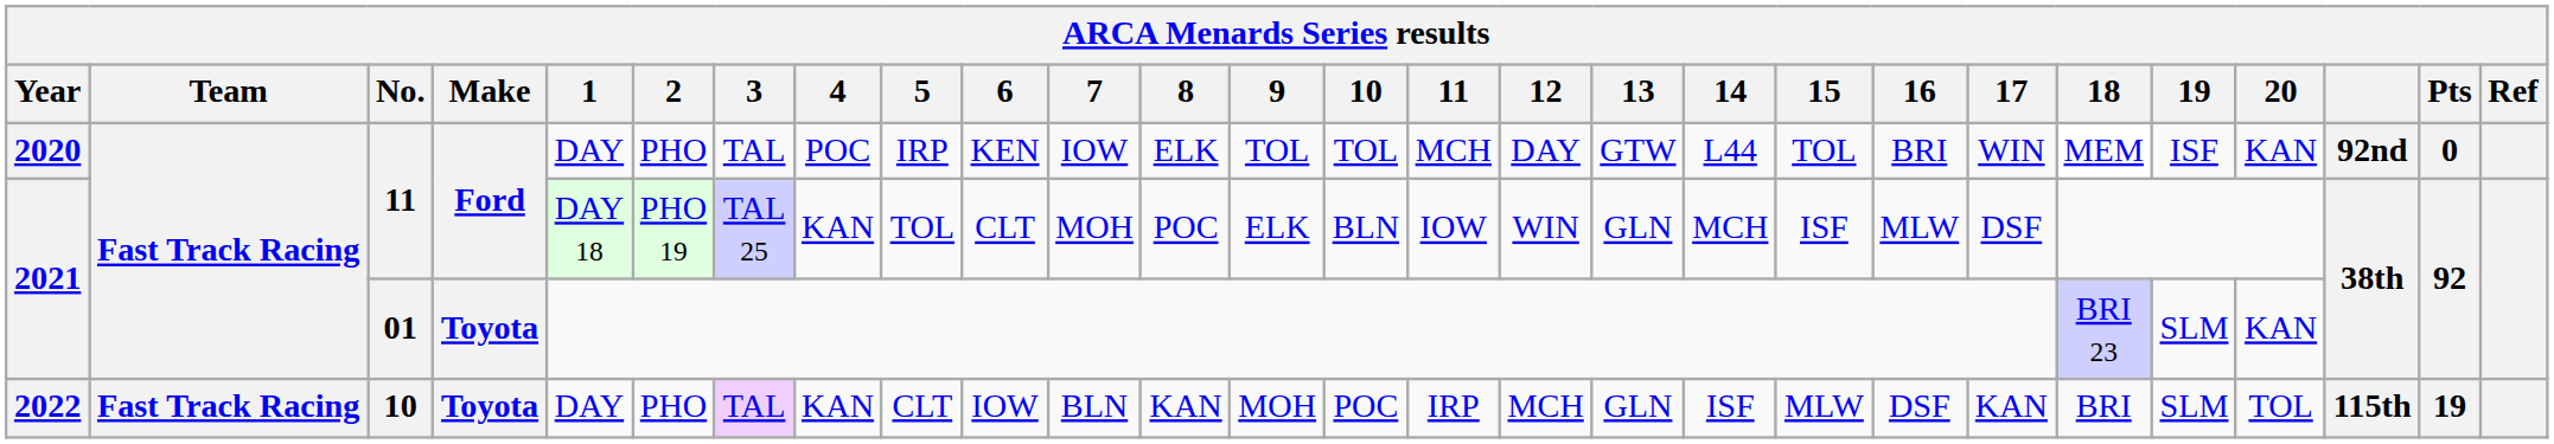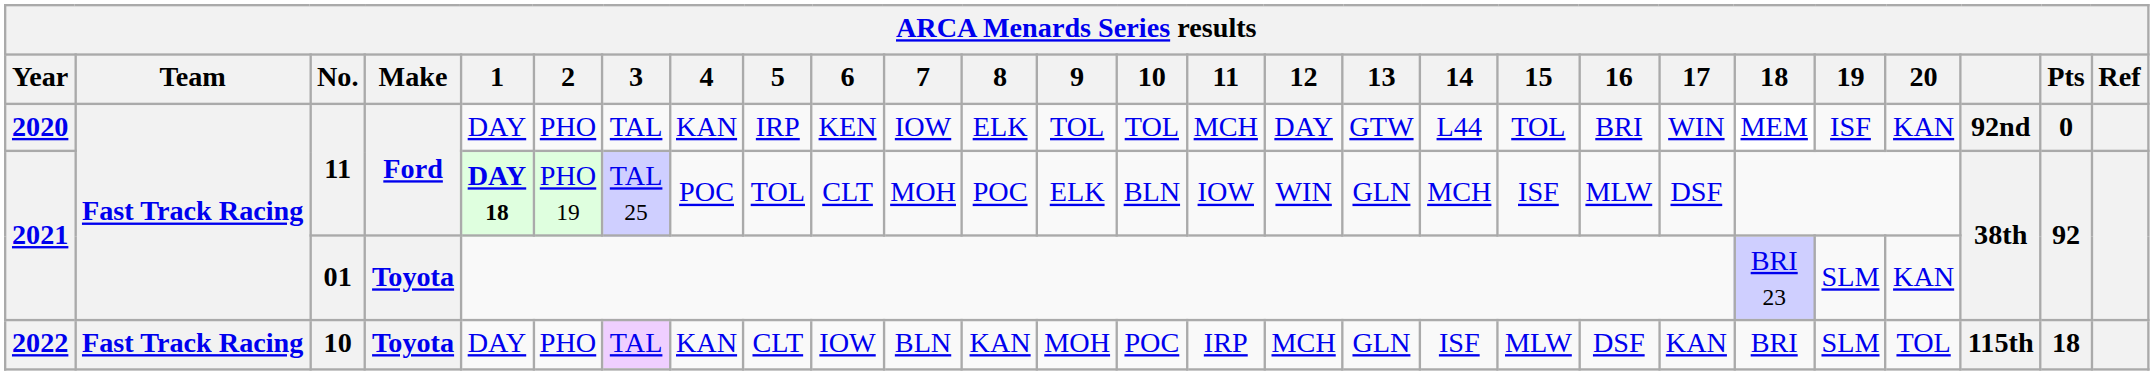 <table class="wikitable" style="text-align:center; font-size:75%">
 <tr>
 <th colspan=27><a href='#'>ARCA Menards Series</a> results</th>
 </tr>
 <tr>
 <th>Year</th>
 <th>Team</th>
 <th>No.</th>
 <th>Make</th>
 <th>1</th>
 <th>2</th>
 <th>3</th>
 <th>4</th>
 <th>5</th>
 <th>6</th>
 <th>7</th>
 <th>8</th>
 <th>9</th>
 <th>10</th>
 <th>11</th>
 <th>12</th>
 <th>13</th>
 <th>14</th>
 <th>15</th>
 <th>16</th>
 <th>17</th>
 <th>18</th>
 <th>19</th>
 <th>20</th>
 <th></th>
 <th>Pts</th>
 <th>Ref</th>
 </tr>
 <tr>
 <th><a href='#'>2020</a></th>
 <th rowspan=3><a href='#'>Fast Track Racing</a></th>
 <th rowspan=2>11</th>
 <th rowspan=2><a href='#'>Ford</a></th>
 <td><a href='#'>DAY</a></td>
 <td><a href='#'>PHO</a></td>
 <td><a href='#'>TAL</a></td>
-<td><a href='#'>POC</a></td>
+<td><a href='#'>KAN</a></td>
 <td><a href='#'>IRP</a></td>
 <td><a href='#'>KEN</a></td>
 <td><a href='#'>IOW</a></td>
 <td><a href='#'>ELK</a></td>
 <td><a href='#'>TOL</a></td>
 <td><a href='#'>TOL</a></td>
 <td><a href='#'>MCH</a></td>
 <td><a href='#'>DAY</a></td>
 <td><a href='#'>GTW</a></td>
 <td><a href='#'>L44</a></td>
 <td><a href='#'>TOL</a></td>
 <td><a href='#'>BRI</a></td>
 <td><a href='#'>WIN</a></td>
 <td style="background:#FFFFFF;"><a href='#'>MEM</a><br></td>
 <td><a href='#'>ISF</a></td>
 <td><a href='#'>KAN</a></td>
 <th>92nd</th>
 <th>0</th>
 <th></th>
 </tr>
 <tr>
 <th rowspan=2><a href='#'>2021</a></th>
-<td style="background:#DFFFDF;"><a href='#'>DAY</a><br><small>18</small></td>
+<td style="background:#DFFFDF;"><strong><a href='#'>DAY</a><br><small>18</small></strong></td>
 <td style="background:#DFFFDF;"><a href='#'>PHO</a><br><small>19</small></td>
 <td style="background:#CFCFFF;"><a href='#'>TAL</a><br><small>25</small></td>
-<td><a href='#'>KAN</a></td>
+<td><a href='#'>POC</a></td>
 <td><a href='#'>TOL</a></td>
 <td><a href='#'>CLT</a></td>
 <td><a href='#'>MOH</a></td>
 <td><a href='#'>POC</a></td>
 <td><a href='#'>ELK</a></td>
 <td><a href='#'>BLN</a></td>
 <td><a href='#'>IOW</a></td>
 <td><a href='#'>WIN</a></td>
 <td><a href='#'>GLN</a></td>
 <td><a href='#'>MCH</a></td>
 <td><a href='#'>ISF</a></td>
 <td><a href='#'>MLW</a></td>
 <td><a href='#'>DSF</a></td>
 <td colspan=3></td>
 <th rowspan=2>38th</th>
 <th rowspan=2>92</th>
 <th rowspan=2></th>
 </tr>
 <tr>
 <th>01</th>
 <th><a href='#'>Toyota</a></th>
 <td colspan=17></td>
 <td style="background:#CFCFFF;"><a href='#'>BRI</a><br><small>23</small></td>
 <td><a href='#'>SLM</a></td>
 <td><a href='#'>KAN</a></td>
 </tr>
 <tr>
 <th><a href='#'>2022</a></th>
 <th><a href='#'>Fast Track Racing</a></th>
 <th>10</th>
 <th><a href='#'>Toyota</a></th>
 <td><a href='#'>DAY</a></td>
 <td><a href='#'>PHO</a></td>
 <td style="background:#EFCFFF;"><a href='#'>TAL</a><br></td>
 <td><a href='#'>KAN</a></td>
 <td><a href='#'>CLT</a></td>
 <td><a href='#'>IOW</a></td>
 <td><a href='#'>BLN</a></td>
 <td><a href='#'>KAN</a></td>
 <td><a href='#'>MOH</a></td>
 <td><a href='#'>POC</a></td>
 <td><a href='#'>IRP</a></td>
 <td><a href='#'>MCH</a></td>
 <td><a href='#'>GLN</a></td>
 <td><a href='#'>ISF</a></td>
 <td><a href='#'>MLW</a></td>
 <td><a href='#'>DSF</a></td>
 <td><a href='#'>KAN</a></td>
 <td><a href='#'>BRI</a></td>
 <td><a href='#'>SLM</a></td>
 <td><a href='#'>TOL</a></td>
 <th>115th</th>
-<th>19</th>
+<th>18</th>
 <th></th>
 </tr>
 </table>
